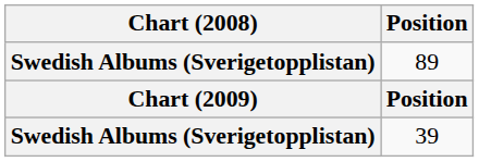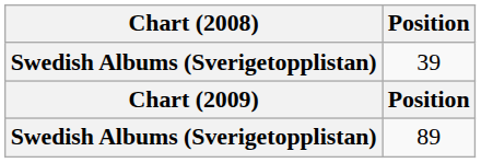 <table class="wikitable plainrowheaders" style="text-align:center">
 <tr>
 <th scope="col">Chart (2008)</th>
 <th scope="col">Position</th>
 </tr>
 <tr>
 <th scope="row">Swedish Albums (Sverigetopplistan)</th>
-<td>89</td>
+<td>39</td>
 </tr>
 <tr>
 <th scope="col">Chart (2009)</th>
 <th scope="col">Position</th>
 </tr>
 <tr>
 <th scope="row">Swedish Albums (Sverigetopplistan)</th>
-<td>39</td>
+<td>89</td>
 </tr>
 </table>
